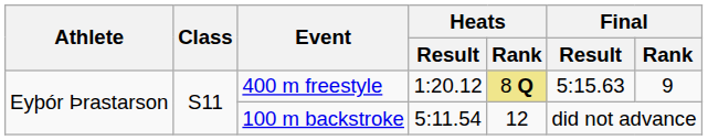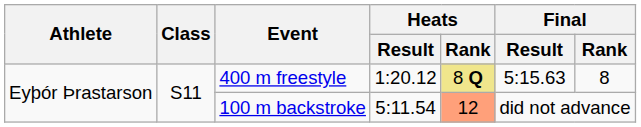 <table class=wikitable style="font-size:90%">
 <tr>
 <th rowspan="2">Athlete</th>
 <th rowspan="2">Class</th>
 <th rowspan="2">Event</th>
 <th colspan="2">Heats</th>
 <th colspan="2">Final</th>
 </tr>
 <tr>
 <th>Result</th>
 <th>Rank</th>
 <th>Result</th>
 <th>Rank</th>
 </tr>
 <tr>
 <td rowspan="2">Eyþór Þrastarson</td>
 <td align="center" rowspan="2">S11</td>
 <td><a href='#'>400 m freestyle</a></td>
 <td align="center">1:20.12</td>
 <td align="center" style="background: khaki;">8 <strong>Q</strong></td>
 <td align="center">5:15.63</td>
-<td align="center">9</td>
+<td align="center">8</td>
 </tr>
 <tr>
 <td><a href='#'>100 m backstroke</a></td>
 <td align="center">5:11.54</td>
-<td align="center">12</td>
+<td align="center" style="background: lightsalmon;">12</td>
 <td align="center" colspan="2">did not advance</td>
 </tr>
 </table>
